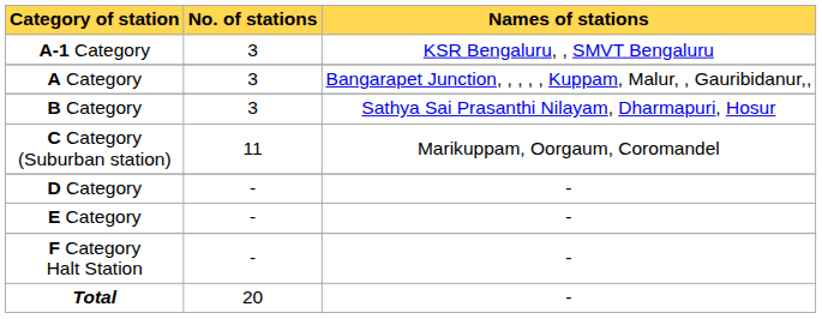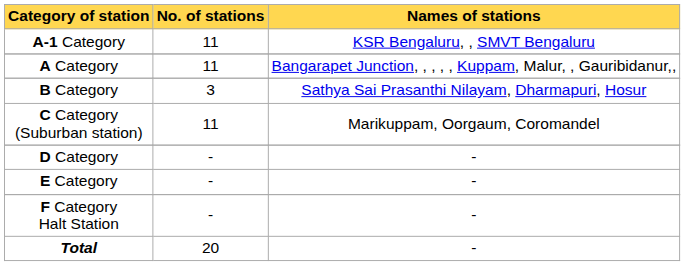 <table class="wikitable sortable" style="background:#fff;">
 <tr>
 <th style="background:#ffd750;" !>Category of station</th>
 <th style="background:#ffd750;" !>No. of stations</th>
 <th style="background:#ffd750;" !>Names of stations</th>
 </tr>
 <tr>
 <td style="text-align:center;"><strong>A-1</strong> Category</td>
-<td style="text-align:center;">3</td>
+<td style="text-align:center;">11</td>
 <td style="text-align:center;"><a href='#'>KSR Bengaluru</a>, , <a href='#'>SMVT Bengaluru</a></td>
 </tr>
 <tr>
 </tr>
 <tr>
 <td style="text-align:center;"><strong>A</strong> Category</td>
-<td style="text-align:center;">3</td>
+<td style="text-align:center;">11</td>
 <td style="text-align:center;"><a href='#'>Bangarapet Junction</a>, , , , , <a href='#'>Kuppam</a>, Malur, , Gauribidanur,,</td>
 </tr>
 <tr>
 </tr>
 <tr>
 <td style="text-align:center;"><strong>B</strong> Category</td>
 <td style="text-align:center;">3</td>
 <td style="text-align:center;"><a href='#'>Sathya Sai Prasanthi Nilayam</a>, <a href='#'>Dharmapuri</a>, <a href='#'>Hosur</a></td>
 </tr>
 <tr>
 <td style="text-align:center;"><strong>C</strong> Category<br>(Suburban station)</td>
 <td style="text-align:center;">11</td>
 <td style="text-align:center;">Marikuppam, Oorgaum, Coromandel</td>
 </tr>
 <tr>
 </tr>
 <tr>
 <td style="text-align:center;"><strong>D</strong> Category</td>
 <td style="text-align:center;">-</td>
 <td style="text-align:center;">-</td>
 </tr>
 <tr>
 <td style="text-align:center;"><strong>E</strong> Category</td>
 <td style="text-align:center;">-</td>
 <td style="text-align:center;">-</td>
 </tr>
 <tr>
 </tr>
 <tr>
 <td style="text-align:center;"><strong>F</strong> Category<br>Halt Station</td>
 <td style="text-align:center;">-</td>
 <td style="text-align:center;">-</td>
 </tr>
 <tr>
 <td style="text-align:center;"><strong><em>Total</em></strong></td>
 <td style="text-align:center;">20</td>
 <td style="text-align:center;">-</td>
 </tr>
 </table>
